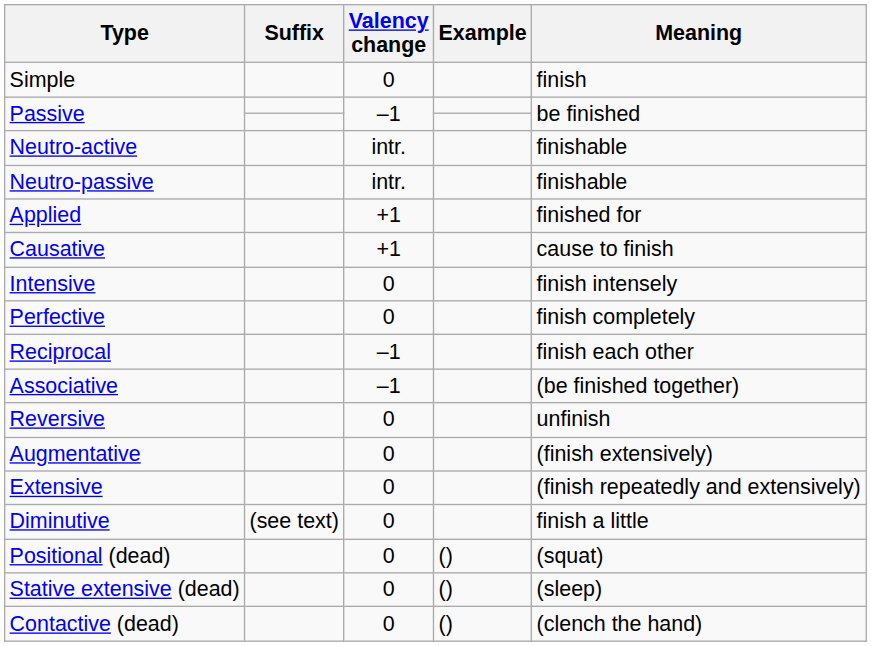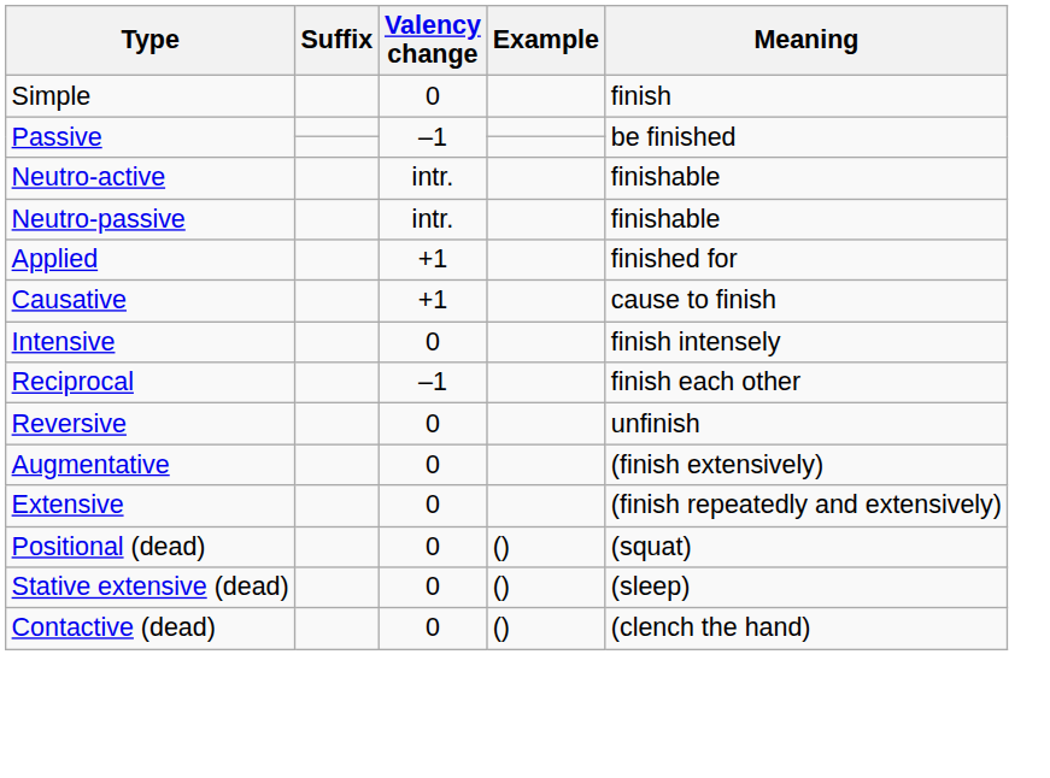 <table class="wikitable">
 <tr>
 <th>Type</th>
 <th>Suffix</th>
 <th><a href='#'>Valency</a><br>change</th>
 <th>Example</th>
 <th>Meaning</th>
 </tr>
 <tr>
 <td>Simple</td>
 <td></td>
 <td style="text-align:center;">0</td>
 <td></td>
 <td>finish</td>
 </tr>
 <tr>
 <td rowspan=2><a href='#'>Passive</a></td>
 <td></td>
 <td rowspan=2 style="text-align:center;">–1</td>
 <td></td>
 <td rowspan = "2">be finished</td>
 </tr>
 <tr>
 <td></td>
 <td></td>
 </tr>
 <tr>
 <td><a href='#'>Neutro-active</a></td>
 <td></td>
 <td style="text-align:center;">intr.</td>
 <td></td>
 <td>finishable</td>
 </tr>
 <tr>
 <td><a href='#'>Neutro-passive</a></td>
 <td></td>
 <td style="text-align:center;">intr.</td>
 <td></td>
 <td>finishable</td>
 </tr>
 <tr>
 <td><a href='#'>Applied</a></td>
 <td></td>
 <td style="text-align:center;">+1</td>
 <td></td>
 <td>finished for</td>
 </tr>
 <tr>
 <td><a href='#'>Causative</a></td>
 <td></td>
 <td style="text-align:center;">+1</td>
 <td></td>
 <td>cause to finish</td>
 </tr>
 <tr>
 <td><a href='#'>Intensive</a></td>
 <td></td>
 <td style="text-align:center;">0</td>
 <td></td>
 <td>finish intensely</td>
 </tr>
 <tr>
-<td><a href='#'>Perfective</a></td>
-<td></td>
-<td style="text-align:center;">0</td>
-<td></td>
-<td>finish completely</td>
-</tr>
-<tr>
 <td><a href='#'>Reciprocal</a></td>
 <td></td>
 <td style="text-align:center;">–1</td>
 <td></td>
 <td>finish each other</td>
-</tr>
-<tr>
-<td><a href='#'>Associative</a></td>
-<td></td>
-<td style="text-align:center;">–1</td>
-<td></td>
-<td>(be finished together)</td>
 </tr>
 <tr>
 <td><a href='#'>Reversive</a></td>
 <td></td>
 <td style="text-align:center;">0</td>
 <td></td>
 <td>unfinish</td>
 </tr>
 <tr>
 <td><a href='#'>Augmentative</a></td>
 <td></td>
 <td style="text-align:center;">0</td>
 <td></td>
 <td>(finish extensively)</td>
 </tr>
 <tr>
 <td><a href='#'>Extensive</a></td>
 <td></td>
 <td style="text-align:center;">0</td>
 <td></td>
 <td>(finish repeatedly and extensively)</td>
 </tr>
 <tr>
-<td><a href='#'>Diminutive</a></td>
-<td>(see text)</td>
-<td style="text-align:center;">0</td>
-<td></td>
-<td>finish a little</td>
-</tr>
-<tr>
 <td><a href='#'>Positional</a> (dead)</td>
 <td></td>
 <td style="text-align:center;">0</td>
 <td>()</td>
 <td>(squat)</td>
 </tr>
 <tr>
 <td><a href='#'>Stative extensive</a> (dead)</td>
 <td></td>
 <td style="text-align:center;">0</td>
 <td>()</td>
 <td>(sleep)</td>
 </tr>
 <tr>
 <td><a href='#'>Contactive</a> (dead)</td>
 <td></td>
 <td style="text-align:center;">0</td>
 <td>()</td>
 <td>(clench the hand)</td>
 </tr>
 </table>
